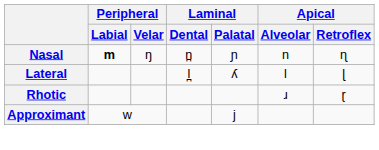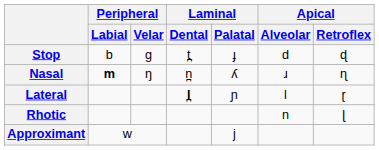 <table class="IPA wikitable" style="text-align:center">
 <tr>
 <th rowspan="2"></th>
 <th colspan="2"><a href='#'>Peripheral</a></th>
 <th colspan="2"><a href='#'>Laminal</a></th>
 <th colspan="2"><a href='#'>Apical</a></th>
 </tr>
 <tr>
 <th><a href='#'>Labial</a></th>
 <th><a href='#'>Velar</a></th>
 <th><a href='#'>Dental</a></th>
 <th><a href='#'>Palatal</a></th>
 <th><a href='#'>Alveolar</a></th>
 <th><a href='#'>Retroflex</a></th>
 </tr>
 <tr style="text-align: center;">
+<th><a href='#'>Stop</a></th>
+<td>b</td>
+<td>ɡ</td>
+<td>t̪</td>
+<td>ɟ</td>
+<td>d</td>
+<td>ɖ</td>
+</tr>
+<tr style="text-align: center;">
 <th><a href='#'>Nasal</a></th>
 <td><strong>m</strong></td>
 <td>ŋ</td>
 <td>n̪</td>
-<td>ɲ</td>
-<td>n</td>
+<td>ʎ</td>
+<td>ɹ</td>
 <td>ɳ</td>
 </tr>
 <tr style="text-align: center;">
 <th><a href='#'>Lateral</a></th>
 <td></td>
 <td></td>
-<td>l̪</td>
-<td>ʎ</td>
+<td><strong>l̪</strong></td>
+<td>ɲ</td>
 <td>l</td>
-<td>ɭ</td>
+<td>ɽ</td>
 </tr>
 <tr style="text-align: center;">
 <th><a href='#'>Rhotic</a></th>
 <td></td>
 <td></td>
 <td></td>
 <td></td>
-<td>ɹ</td>
-<td>ɽ</td>
+<td>n</td>
+<td>ɭ</td>
 </tr>
 <tr style="text-align: center;">
 <th><a href='#'>Approximant</a></th>
 <td colspan="2">w</td>
 <td></td>
 <td>j</td>
 <td></td>
 <td></td>
 </tr>
 </table>
